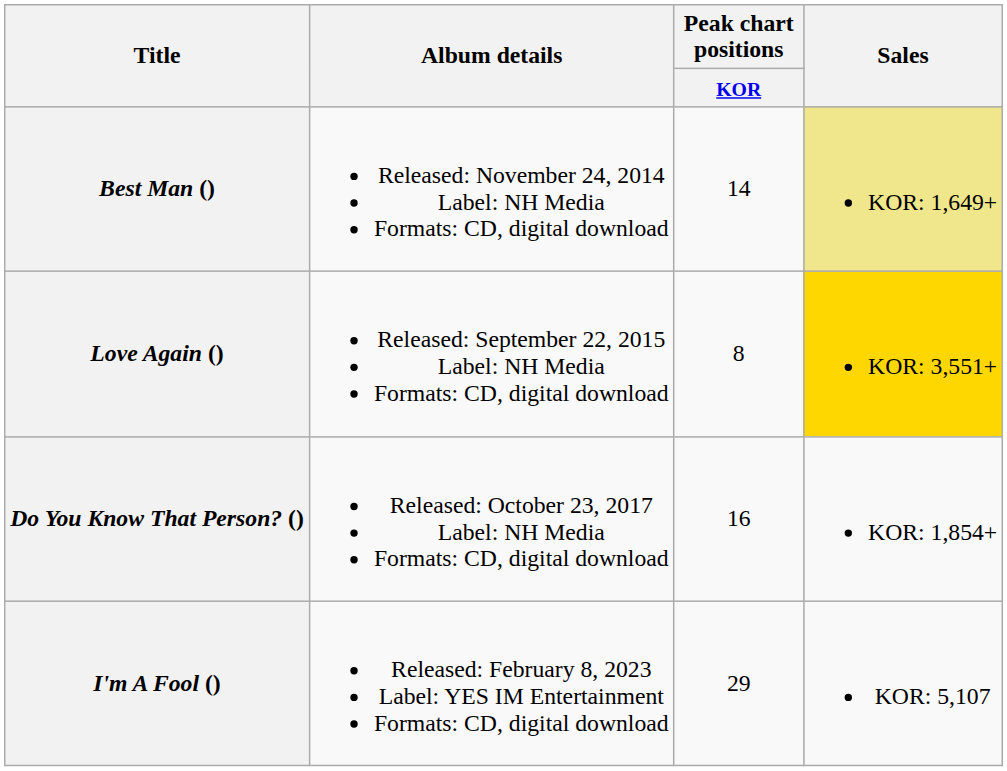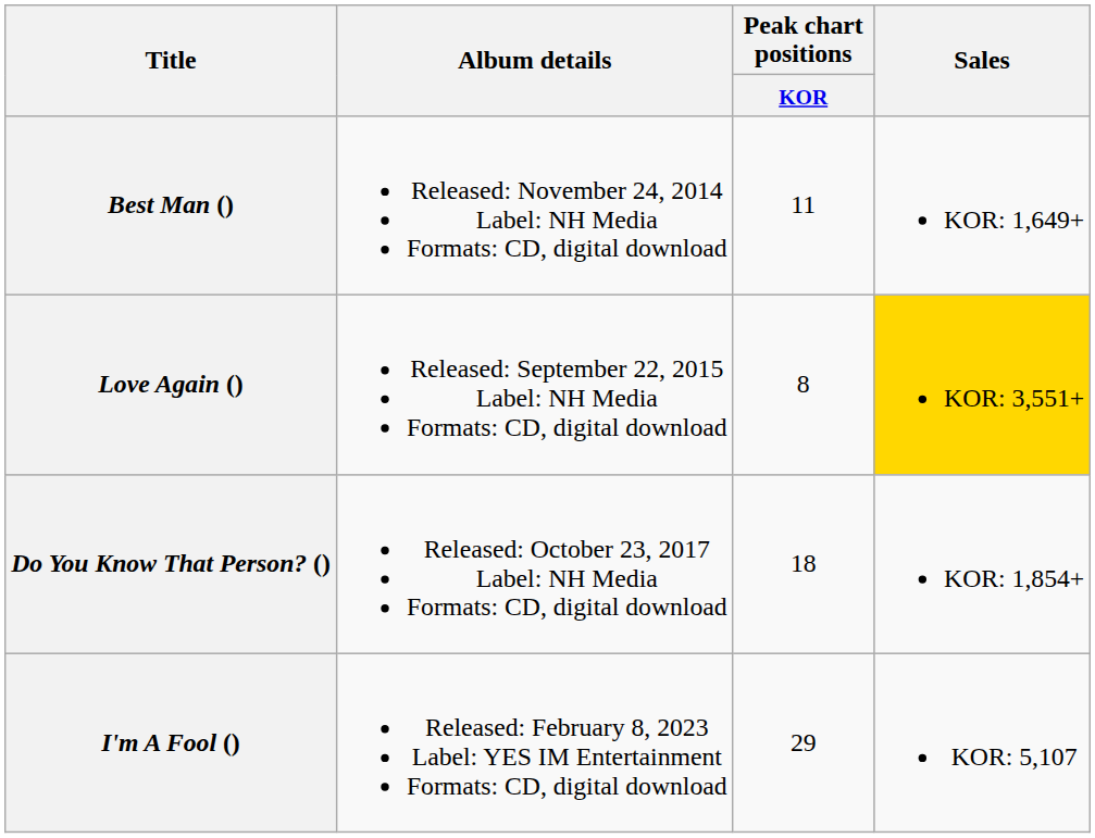 <table class="wikitable plainrowheaders" style="text-align:center;">
 <tr>
 <th scope="col" rowspan="2">Title</th>
 <th scope="col" rowspan="2">Album details</th>
 <th scope="col" colspan="1" style="width:5em;">Peak chart positions</th>
 <th scope="col" rowspan="2">Sales</th>
 </tr>
 <tr>
 <th><small><a href='#'>KOR</a></small><br></th>
 </tr>
 <tr>
 <th scope="row"><em>Best Man</em> ()</th>
 <td><br><ul><li>Released: November 24, 2014</li><li>Label: NH Media</li><li>Formats: CD, digital download</li></ul></td>
-<td>14</td>
-<td style="background: khaki;"><br><ul><li>KOR: 1,649+</li></ul></td>
+<td>11</td>
+<td><br><ul><li>KOR: 1,649+</li></ul></td>
 </tr>
 <tr>
 <th scope="row"><em>Love Again</em> ()</th>
 <td><br><ul><li>Released: September 22, 2015</li><li>Label: NH Media</li><li>Formats: CD, digital download</li></ul></td>
 <td>8</td>
 <td style="background: gold;"><br><ul><li>KOR: 3,551+</li></ul></td>
 </tr>
 <tr>
 <th scope="row"><em>Do You Know That Person?</em> ()</th>
 <td><br><ul><li>Released: October 23, 2017</li><li>Label: NH Media</li><li>Formats: CD, digital download</li></ul></td>
-<td>16</td>
+<td>18</td>
 <td><br><ul><li>KOR: 1,854+</li></ul></td>
 </tr>
 <tr>
 <th scope="row"><em>I'm A Fool</em> ()</th>
 <td><br><ul><li>Released: February 8, 2023</li><li>Label: YES IM Entertainment</li><li>Formats: CD, digital download</li></ul></td>
 <td>29</td>
 <td><br><ul><li>KOR: 5,107</li></ul></td>
 </tr>
 </table>
